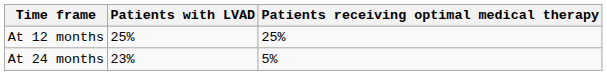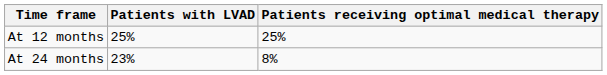 <table class="wikitable" border="1">
 <tr>
 <th>Time frame</th>
 <th>Patients with LVAD</th>
 <th>Patients receiving optimal medical therapy</th>
 </tr>
 <tr>
 <td>At 12 months</td>
 <td>25%</td>
 <td>25%</td>
 </tr>
 <tr>
 <td>At 24 months</td>
 <td>23%</td>
-<td>5%</td>
+<td>8%</td>
 </tr>
 </table>
